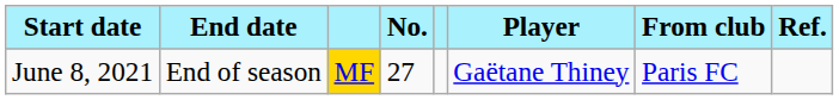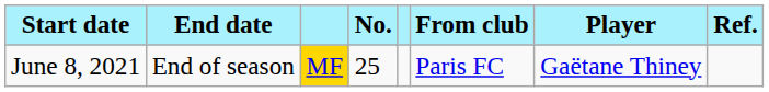 <table class="wikitable sortable">
 <tr>
 <th style="background:#A9F1FD; color:#000000;">Start date</th>
 <th style="background:#A9F1FD; color:#000000;">End date</th>
 <th style="background:#A9F1FD; color:#000000;"></th>
 <th style="background:#A9F1FD; color:#000000;">No.</th>
 <th style="background:#A9F1FD; color:#000000;"></th>
+<th style="background:#A9F1FD; color:#000000;">From club</th>
 <th style="background:#A9F1FD; color:#000000;">Player</th>
-<th style="background:#A9F1FD; color:#000000;">From club</th>
 <th style="background:#A9F1FD; color:#000000;">Ref.</th>
 </tr>
 <tr>
 <td>June 8, 2021</td>
 <td>End of season</td>
 <td style="background: gold;"><a href='#'>MF</a></td>
-<td>27</td>
+<td>25</td>
 <td></td>
+<td> <a href='#'>Paris FC</a></td>
 <td><a href='#'>Gaëtane Thiney</a></td>
-<td> <a href='#'>Paris FC</a></td>
 <td></td>
 </tr>
 </table>
